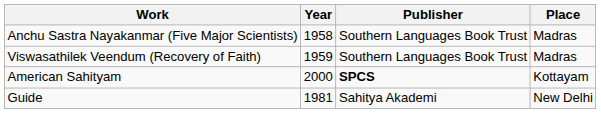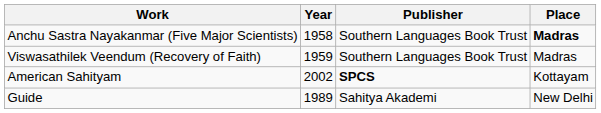 <table class="wikitable sortable">
 <tr>
 <th>Work</th>
 <th>Year</th>
 <th>Publisher</th>
 <th>Place</th>
 </tr>
 <tr>
 <td>Anchu Sastra Nayakanmar (Five Major Scientists)</td>
 <td>1958</td>
 <td>Southern Languages Book Trust</td>
-<td>Madras</td>
+<td><strong>Madras</strong></td>
 </tr>
 <tr>
 <td>Viswasathilek Veendum (Recovery of Faith)</td>
 <td>1959</td>
 <td>Southern Languages Book Trust</td>
 <td>Madras</td>
 </tr>
 <tr>
 <td>American Sahityam</td>
-<td>2000</td>
+<td>2002</td>
 <td><strong>SPCS</strong></td>
 <td>Kottayam</td>
 </tr>
 <tr>
 <td>Guide</td>
-<td>1981</td>
+<td>1989</td>
 <td>Sahitya Akademi</td>
 <td>New Delhi</td>
 </tr>
 </table>
